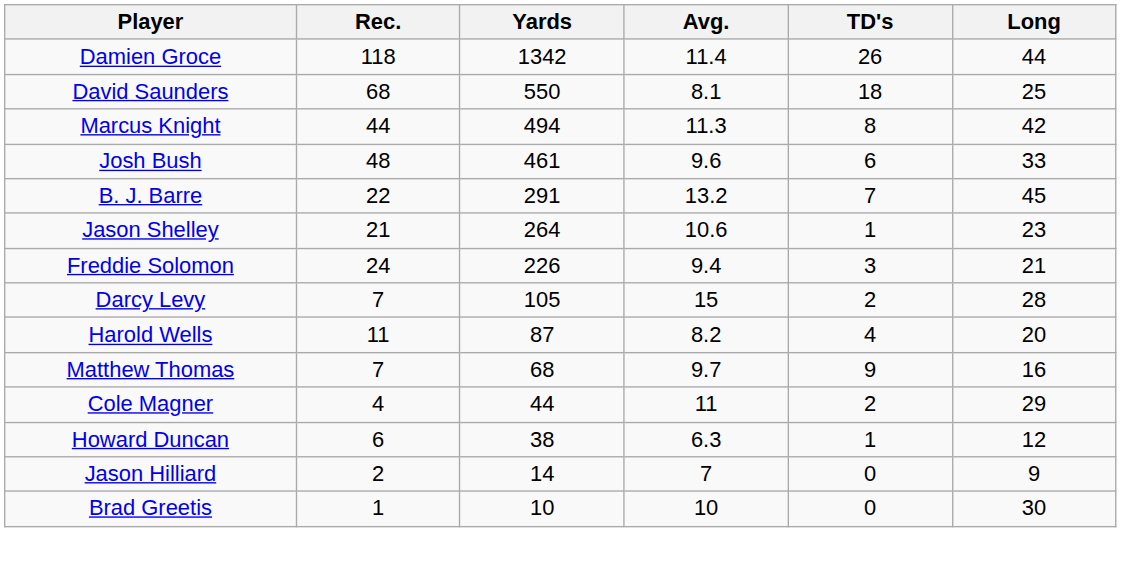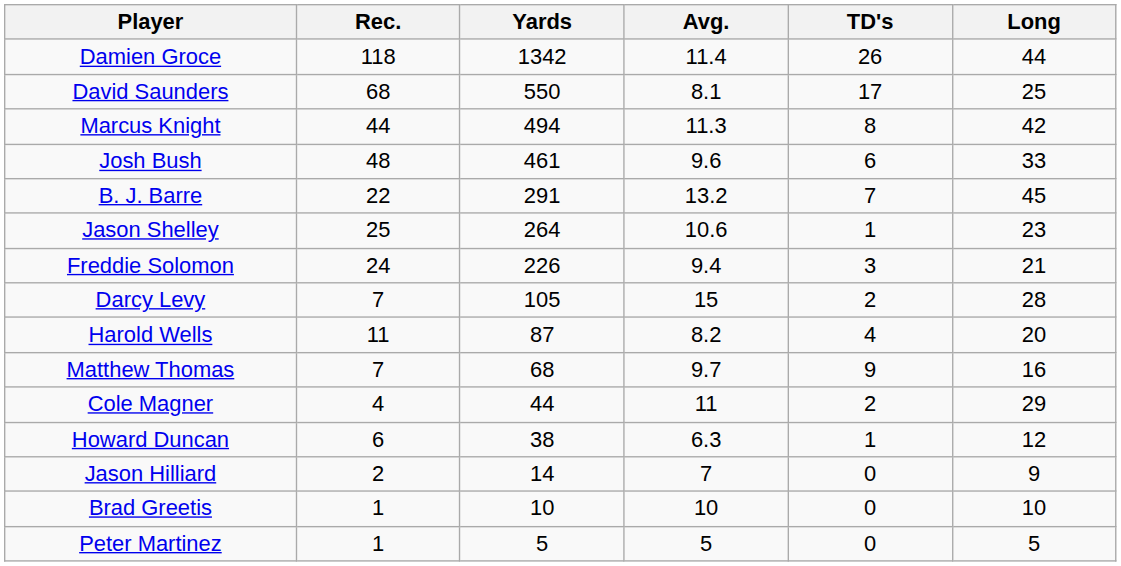 <table class="wikitable sortable">
 <tr>
 <th bgcolor="#DDDDFF" width="16%">Player</th>
 <th bgcolor="#DDDDFF" width="9%">Rec.</th>
 <th bgcolor="#DDDDFF" width="9%">Yards</th>
 <th bgcolor="#DDDDFF" width="9%">Avg.</th>
 <th bgcolor="#DDDDFF" width="9%">TD's</th>
 <th bgcolor="#DDDDFF" width="9%">Long</th>
 </tr>
 <tr align="center">
 <td><a href='#'>Damien Groce</a></td>
 <td>118</td>
 <td>1342</td>
 <td>11.4</td>
 <td>26</td>
 <td>44</td>
 </tr>
 <tr align="center">
 <td><a href='#'>David Saunders</a></td>
 <td>68</td>
 <td>550</td>
 <td>8.1</td>
-<td>18</td>
+<td>17</td>
 <td>25</td>
 </tr>
 <tr align="center">
 <td><a href='#'>Marcus Knight</a></td>
 <td>44</td>
 <td>494</td>
 <td>11.3</td>
 <td>8</td>
 <td>42</td>
 </tr>
 <tr align="center">
 <td><a href='#'>Josh Bush</a></td>
 <td>48</td>
 <td>461</td>
 <td>9.6</td>
 <td>6</td>
 <td>33</td>
 </tr>
 <tr align="center">
 <td><a href='#'>B. J. Barre</a></td>
 <td>22</td>
 <td>291</td>
 <td>13.2</td>
 <td>7</td>
 <td>45</td>
 </tr>
 <tr align="center">
 <td><a href='#'>Jason Shelley</a></td>
-<td>21</td>
+<td>25</td>
 <td>264</td>
 <td>10.6</td>
 <td>1</td>
 <td>23</td>
 </tr>
 <tr align="center">
 <td><a href='#'>Freddie Solomon</a></td>
 <td>24</td>
 <td>226</td>
 <td>9.4</td>
 <td>3</td>
 <td>21</td>
 </tr>
 <tr align="center">
 <td><a href='#'>Darcy Levy</a></td>
 <td>7</td>
 <td>105</td>
 <td>15</td>
 <td>2</td>
 <td>28</td>
 </tr>
 <tr align="center">
 <td><a href='#'>Harold Wells</a></td>
 <td>11</td>
 <td>87</td>
 <td>8.2</td>
 <td>4</td>
 <td>20</td>
 </tr>
 <tr align="center">
 <td><a href='#'>Matthew Thomas</a></td>
 <td>7</td>
 <td>68</td>
 <td>9.7</td>
 <td>9</td>
 <td>16</td>
 </tr>
 <tr align="center">
 <td><a href='#'>Cole Magner</a></td>
 <td>4</td>
 <td>44</td>
 <td>11</td>
 <td>2</td>
 <td>29</td>
 </tr>
 <tr align="center">
 <td><a href='#'>Howard Duncan</a></td>
 <td>6</td>
 <td>38</td>
 <td>6.3</td>
 <td>1</td>
 <td>12</td>
 </tr>
 <tr align="center">
 <td><a href='#'>Jason Hilliard</a></td>
 <td>2</td>
 <td>14</td>
 <td>7</td>
 <td>0</td>
 <td>9</td>
 </tr>
 <tr align="center">
 <td><a href='#'>Brad Greetis</a></td>
 <td>1</td>
 <td>10</td>
 <td>10</td>
 <td>0</td>
-<td>30</td>
+<td>10</td>
+</tr>
+<tr align="center">
+<td><a href='#'>Peter Martinez</a></td>
+<td>1</td>
+<td>5</td>
+<td>5</td>
+<td>0</td>
+<td>5</td>
 </tr>
 </table>
